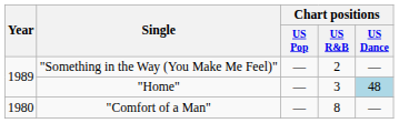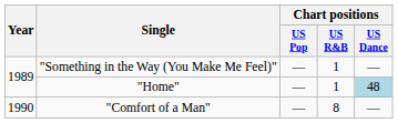 <table class="wikitable" style="text-align:center;">
 <tr>
 <th rowspan="2">Year</th>
 <th rowspan="2">Single</th>
 <th colspan="4">Chart positions</th>
 </tr>
 <tr style="font-size:smaller;">
 <th width="40"><a href='#'>US<br>Pop</a></th>
 <th width="40"><a href='#'>US<br>R&B</a></th>
 <th width="40"><a href='#'>US<br>Dance</a></th>
 </tr>
 <tr>
 <td rowspan="2">1989</td>
 <td>"Something in the Way (You Make Me Feel)"</td>
 <td>—</td>
-<td>2</td>
+<td>1</td>
 <td>—</td>
 </tr>
 <tr>
 <td>"Home"</td>
 <td>—</td>
-<td>3</td>
+<td>1</td>
 <td style="background: lightblue;">48</td>
 </tr>
 <tr>
-<td>1980</td>
+<td>1990</td>
 <td>"Comfort of a Man"</td>
 <td>—</td>
 <td>8</td>
 <td>—</td>
 </tr>
 </table>
